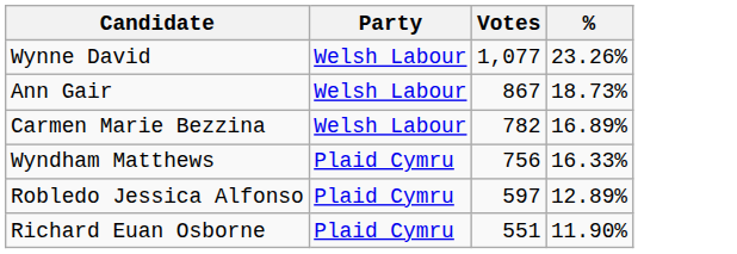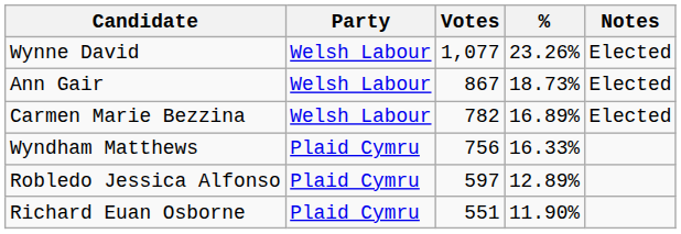 <table class=wikitable style=text-align:right>
 <tr>
 <th>Candidate</th>
 <th>Party</th>
 <th>Votes</th>
 <th>%</th>
+<th>Notes</th>
 </tr>
 <tr>
 <td align=left>Wynne David</td>
 <td align=left><a href='#'>Welsh Labour</a></td>
 <td>1,077</td>
 <td>23.26%</td>
+<td align=left>Elected</td>
 </tr>
 <tr>
 <td align=left>Ann Gair</td>
 <td align=left><a href='#'>Welsh Labour</a></td>
 <td>867</td>
 <td>18.73%</td>
+<td align=left>Elected</td>
 </tr>
 <tr>
 <td align=left>Carmen Marie Bezzina</td>
 <td align=left><a href='#'>Welsh Labour</a></td>
 <td>782</td>
 <td>16.89%</td>
+<td align=left>Elected</td>
 </tr>
 <tr>
 <td align=left>Wyndham Matthews</td>
 <td align=left><a href='#'>Plaid Cymru</a></td>
 <td>756</td>
 <td>16.33%</td>
+<td></td>
 </tr>
 <tr>
 <td align=left>Robledo Jessica Alfonso</td>
 <td align=left><a href='#'>Plaid Cymru</a></td>
 <td>597</td>
 <td>12.89%</td>
+<td></td>
 </tr>
 <tr>
 <td align=left>Richard Euan Osborne</td>
 <td align=left><a href='#'>Plaid Cymru</a></td>
 <td>551</td>
 <td>11.90%</td>
+<td></td>
 </tr>
 </table>
